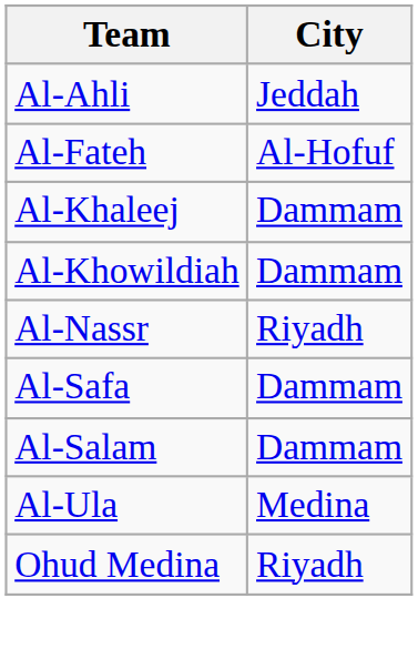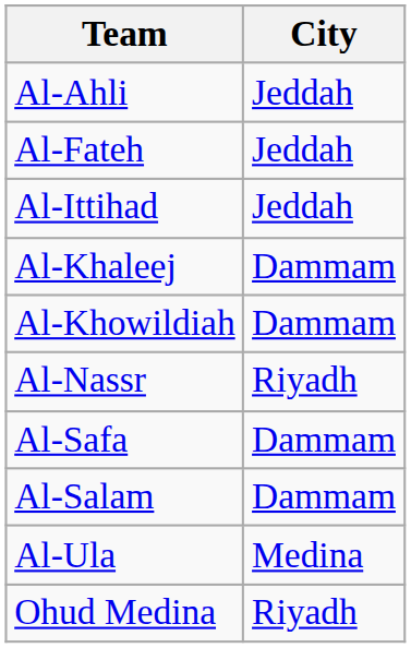 <table class="wikitable" style="margin:1em 2em 1em 1em;">
 <tr>
 <th>Team</th>
 <th>City</th>
 </tr>
 <tr>
 <td><a href='#'>Al-Ahli</a></td>
 <td><a href='#'>Jeddah</a></td>
 </tr>
 <tr>
 <td><a href='#'>Al-Fateh</a></td>
-<td><a href='#'>Al-Hofuf</a></td>
+<td><a href='#'>Jeddah</a></td>
+</tr>
+<tr>
+<td><a href='#'>Al-Ittihad</a></td>
+<td><a href='#'>Jeddah</a></td>
 </tr>
 <tr>
 <td><a href='#'>Al-Khaleej</a></td>
 <td><a href='#'>Dammam</a> </td>
 </tr>
 <tr>
 <td><a href='#'>Al-Khowildiah</a></td>
 <td><a href='#'>Dammam</a> </td>
 </tr>
 <tr>
 <td><a href='#'>Al-Nassr</a></td>
 <td><a href='#'>Riyadh</a></td>
 </tr>
 <tr>
 <td><a href='#'>Al-Safa</a></td>
 <td><a href='#'>Dammam</a> </td>
 </tr>
 <tr>
 <td><a href='#'>Al-Salam</a></td>
 <td><a href='#'>Dammam</a> </td>
 </tr>
 <tr>
 <td><a href='#'>Al-Ula</a></td>
 <td><a href='#'>Medina</a></td>
 </tr>
 <tr>
 <td><a href='#'>Ohud Medina</a></td>
 <td><a href='#'>Riyadh</a></td>
 </tr>
 </table>
